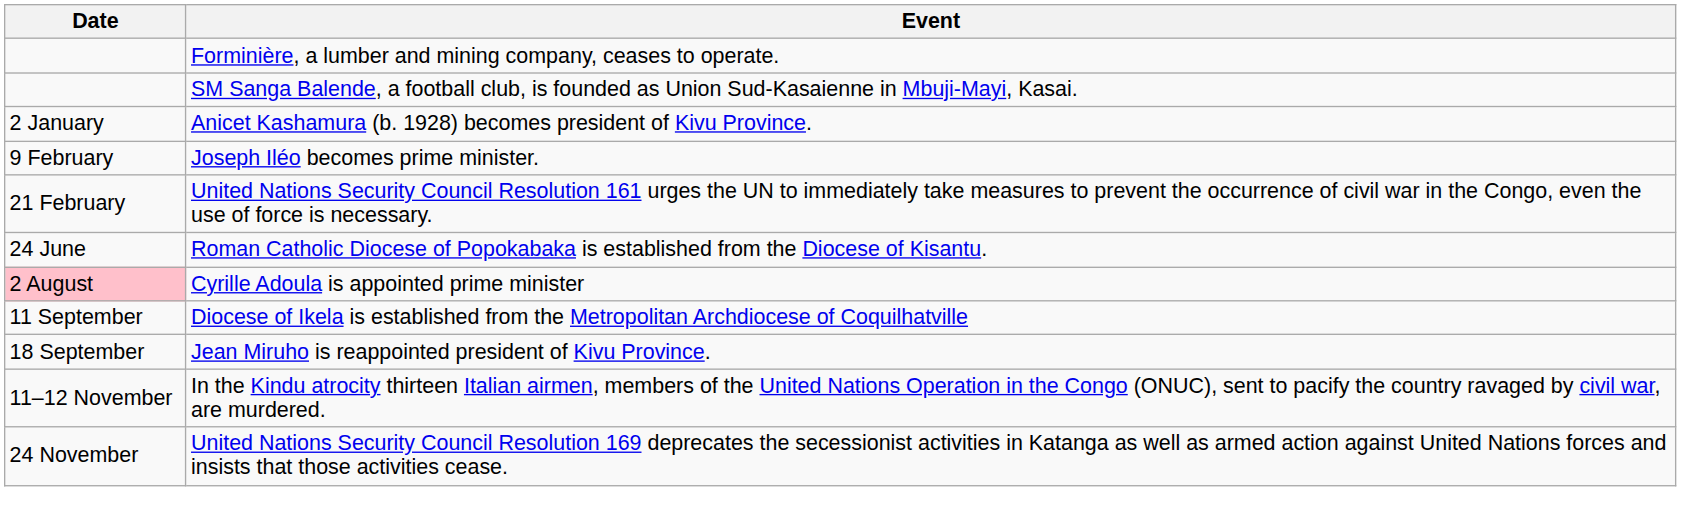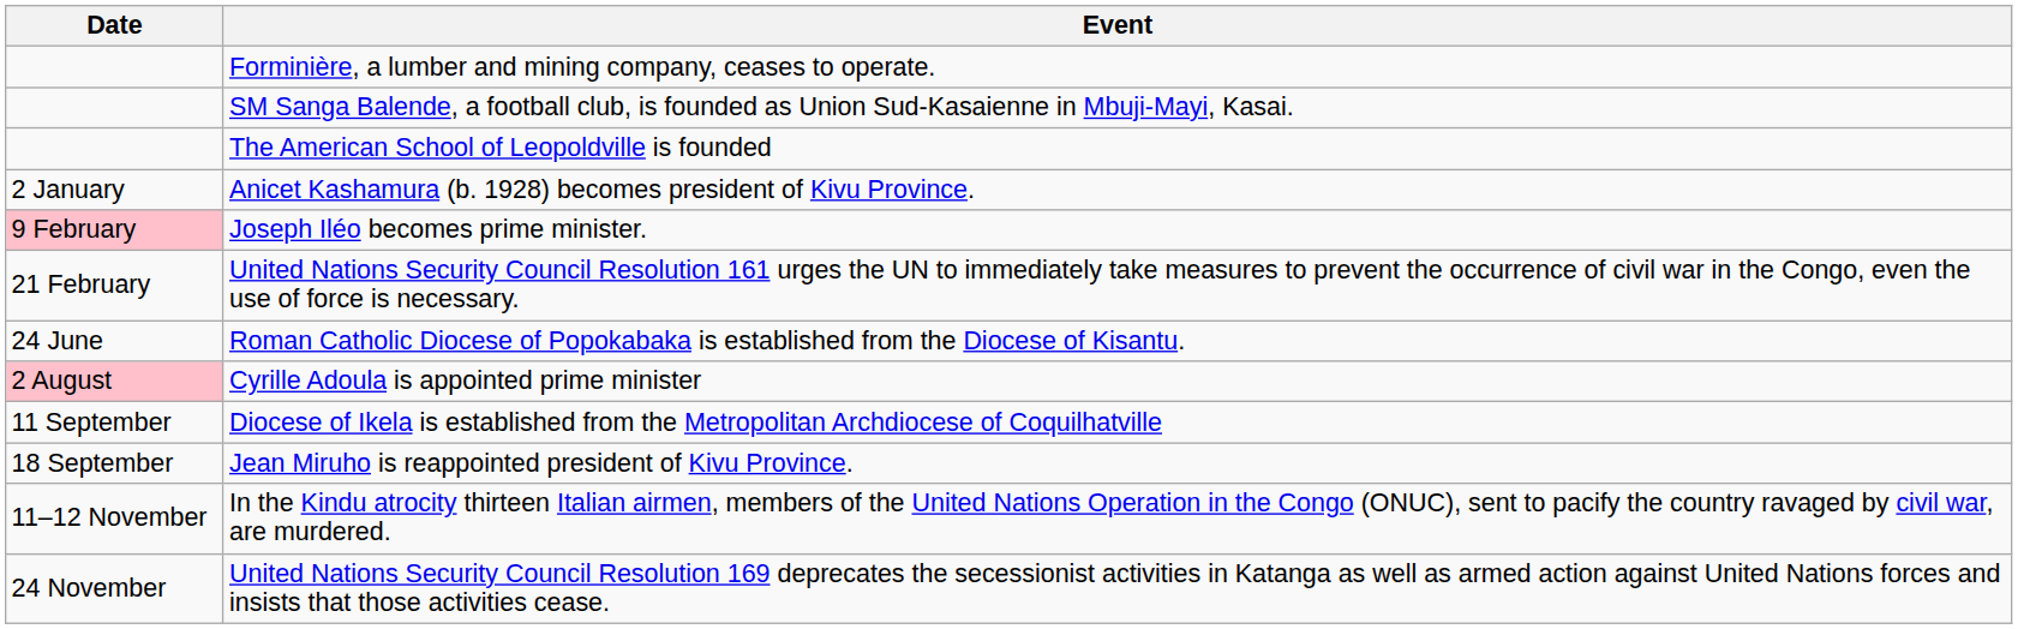 <table class=wikitable>
 <tr>
 <th style="width:8em">Date</th>
 <th>Event</th>
 </tr>
 <tr>
 <td></td>
 <td><a href='#'>Forminière</a>, a lumber and mining company, ceases to operate.</td>
 </tr>
 <tr>
 <td></td>
 <td><a href='#'>SM Sanga Balende</a>, a football club, is founded as Union Sud-Kasaienne in <a href='#'>Mbuji-Mayi</a>, Kasai.</td>
 </tr>
 <tr>
+<td></td>
+<td><a href='#'>The American School of Leopoldville</a> is founded</td>
+</tr>
+<tr>
 <td>2 January</td>
 <td><a href='#'>Anicet Kashamura</a> (b. 1928)	becomes president of <a href='#'>Kivu Province</a>.</td>
 </tr>
 <tr>
-<td>9 February</td>
+<td style="background: pink;">9 February</td>
 <td><a href='#'>Joseph Iléo</a> becomes prime minister.</td>
 </tr>
 <tr>
 <td>21 February</td>
 <td><a href='#'>United Nations Security Council Resolution 161</a> urges the UN to immediately take measures to prevent the occurrence of civil war in the Congo, even the use of force is necessary.</td>
 </tr>
 <tr>
 <td>24 June</td>
 <td><a href='#'>Roman Catholic Diocese of Popokabaka</a> is established from the <a href='#'>Diocese of Kisantu</a>.</td>
 </tr>
 <tr>
 <td style="background: pink;">2 August</td>
 <td><a href='#'>Cyrille Adoula</a> is appointed prime minister</td>
 </tr>
 <tr>
 <td>11 September</td>
 <td><a href='#'>Diocese of Ikela</a> is established from the <a href='#'>Metropolitan Archdiocese of Coquilhatville</a></td>
 </tr>
 <tr>
 <td>18 September</td>
 <td><a href='#'>Jean Miruho</a> is reappointed president of <a href='#'>Kivu Province</a>.</td>
 </tr>
 <tr>
 <td>11–12 November</td>
 <td>In the <a href='#'>Kindu atrocity</a> thirteen <a href='#'>Italian airmen</a>, members of the <a href='#'>United Nations Operation in the Congo</a> (ONUC), sent to pacify the country ravaged by <a href='#'>civil war</a>, are murdered.</td>
 </tr>
 <tr>
 <td>24 November</td>
 <td><a href='#'>United Nations Security Council Resolution 169</a> deprecates the secessionist activities in Katanga as well as armed action against United Nations forces and insists that those activities cease.</td>
 </tr>
 </table>
